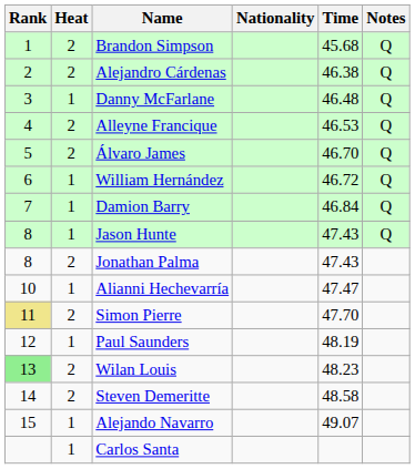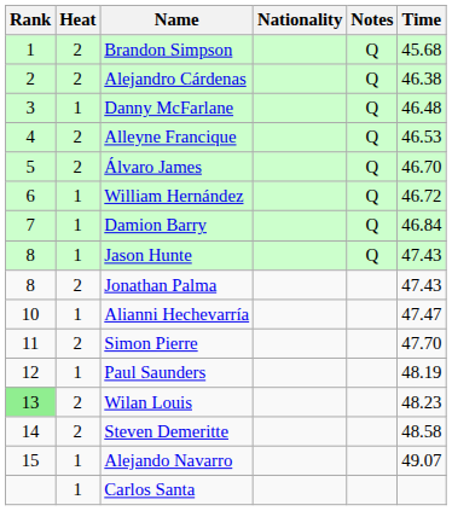 <table class="wikitable sortable" style="text-align:center;font-size:95%">
 <tr>
 <th>Rank</th>
 <th>Heat</th>
 <th>Name</th>
 <th>Nationality</th>
+<th>Notes</th>
 <th>Time</th>
-<th>Notes</th>
 </tr>
 <tr bgcolor=ccffcc>
 <td>1</td>
 <td>2</td>
 <td align=left><a href='#'>Brandon Simpson</a></td>
 <td align=left></td>
+<td>Q</td>
 <td>45.68</td>
-<td>Q</td>
 </tr>
 <tr bgcolor=ccffcc>
 <td>2</td>
 <td>2</td>
 <td align=left><a href='#'>Alejandro Cárdenas</a></td>
 <td align=left></td>
+<td>Q</td>
 <td>46.38</td>
-<td>Q</td>
 </tr>
 <tr bgcolor=ccffcc>
 <td>3</td>
 <td>1</td>
 <td align=left><a href='#'>Danny McFarlane</a></td>
 <td align=left></td>
+<td>Q</td>
 <td>46.48</td>
-<td>Q</td>
 </tr>
 <tr bgcolor=ccffcc>
 <td>4</td>
 <td>2</td>
 <td align=left><a href='#'>Alleyne Francique</a></td>
 <td align=left></td>
+<td>Q</td>
 <td>46.53</td>
-<td>Q</td>
 </tr>
 <tr bgcolor=ccffcc>
 <td>5</td>
 <td>2</td>
 <td align=left><a href='#'>Álvaro James</a></td>
 <td align=left></td>
+<td>Q</td>
 <td>46.70</td>
-<td>Q</td>
 </tr>
 <tr bgcolor=ccffcc>
 <td>6</td>
 <td>1</td>
 <td align=left><a href='#'>William Hernández</a></td>
 <td align=left></td>
+<td>Q</td>
 <td>46.72</td>
-<td>Q</td>
 </tr>
 <tr bgcolor=ccffcc>
 <td>7</td>
 <td>1</td>
 <td align=left><a href='#'>Damion Barry</a></td>
 <td align=left></td>
+<td>Q</td>
 <td>46.84</td>
-<td>Q</td>
 </tr>
 <tr bgcolor=ccffcc>
 <td>8</td>
 <td>1</td>
 <td align=left><a href='#'>Jason Hunte</a></td>
 <td align=left></td>
+<td>Q</td>
 <td>47.43</td>
-<td>Q</td>
 </tr>
 <tr>
 <td>8</td>
 <td>2</td>
 <td align=left><a href='#'>Jonathan Palma</a></td>
 <td align=left></td>
+<td></td>
 <td>47.43</td>
-<td></td>
 </tr>
 <tr>
 <td>10</td>
 <td>1</td>
 <td align=left><a href='#'>Alianni Hechevarría</a></td>
 <td align=left></td>
+<td></td>
 <td>47.47</td>
-<td></td>
 </tr>
 <tr>
-<td style="background: khaki;">11</td>
+<td>11</td>
 <td>2</td>
 <td align=left><a href='#'>Simon Pierre</a></td>
 <td align=left></td>
+<td></td>
 <td>47.70</td>
-<td></td>
 </tr>
 <tr>
 <td>12</td>
 <td>1</td>
 <td align=left><a href='#'>Paul Saunders</a></td>
 <td align=left></td>
+<td></td>
 <td>48.19</td>
-<td></td>
 </tr>
 <tr>
 <td style="background: lightgreen;">13</td>
 <td>2</td>
 <td align=left><a href='#'>Wilan Louis</a></td>
 <td align=left></td>
+<td></td>
 <td>48.23</td>
-<td></td>
 </tr>
 <tr>
 <td>14</td>
 <td>2</td>
 <td align=left><a href='#'>Steven Demeritte</a></td>
 <td align=left></td>
+<td></td>
 <td>48.58</td>
-<td></td>
 </tr>
 <tr>
 <td>15</td>
 <td>1</td>
 <td align=left><a href='#'>Alejando Navarro</a></td>
 <td align=left></td>
+<td></td>
 <td>49.07</td>
-<td></td>
 </tr>
 <tr>
 <td></td>
 <td>1</td>
 <td align=left><a href='#'>Carlos Santa</a></td>
 <td align=left></td>
 <td></td>
 <td></td>
 </tr>
 </table>
